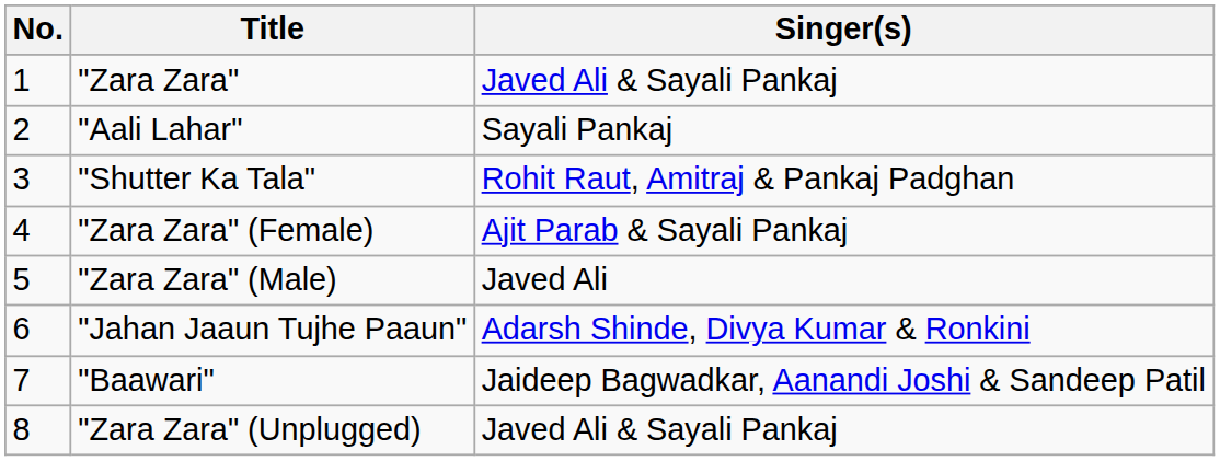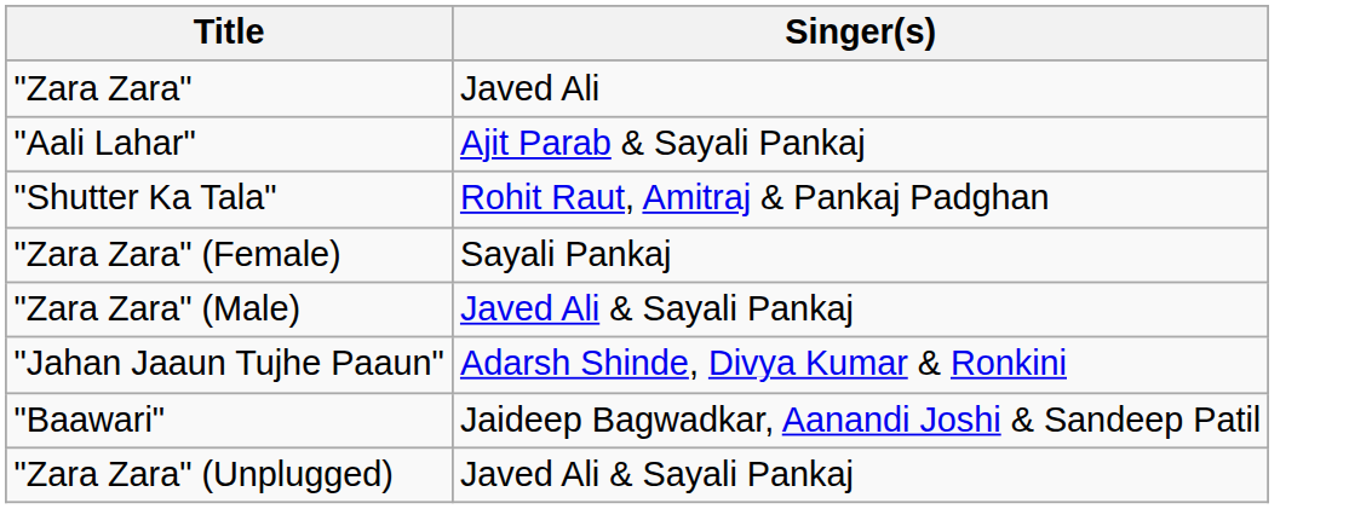 <table class="wikitable">
 <tr>
-<th>No.</th>
 <th>Title</th>
 <th>Singer(s)</th>
 </tr>
 <tr>
-<td>1</td>
 <td>"Zara Zara"</td>
-<td><a href='#'>Javed Ali</a> & Sayali Pankaj</td>
+<td>Javed Ali</td>
 </tr>
 <tr>
-<td>2</td>
 <td>"Aali Lahar"</td>
-<td>Sayali Pankaj</td>
+<td><a href='#'>Ajit Parab</a> & Sayali Pankaj</td>
 </tr>
 <tr>
-<td>3</td>
 <td>"Shutter Ka Tala"</td>
 <td><a href='#'>Rohit Raut</a>, <a href='#'>Amitraj</a> & Pankaj Padghan</td>
 </tr>
 <tr>
-<td>4</td>
 <td>"Zara Zara" (Female)</td>
-<td><a href='#'>Ajit Parab</a> & Sayali Pankaj</td>
+<td>Sayali Pankaj</td>
 </tr>
 <tr>
-<td>5</td>
 <td>"Zara Zara" (Male)</td>
-<td>Javed Ali</td>
+<td><a href='#'>Javed Ali</a> & Sayali Pankaj</td>
 </tr>
 <tr>
-<td>6</td>
 <td>"Jahan Jaaun Tujhe Paaun"</td>
 <td><a href='#'>Adarsh Shinde</a>, <a href='#'>Divya Kumar</a> & <a href='#'>Ronkini</a></td>
 </tr>
 <tr>
-<td>7</td>
 <td>"Baawari"</td>
 <td>Jaideep Bagwadkar, <a href='#'>Aanandi Joshi</a> & Sandeep Patil</td>
 </tr>
 <tr>
-<td>8</td>
 <td>"Zara Zara" (Unplugged)</td>
 <td>Javed Ali & Sayali Pankaj</td>
 </tr>
 </table>
